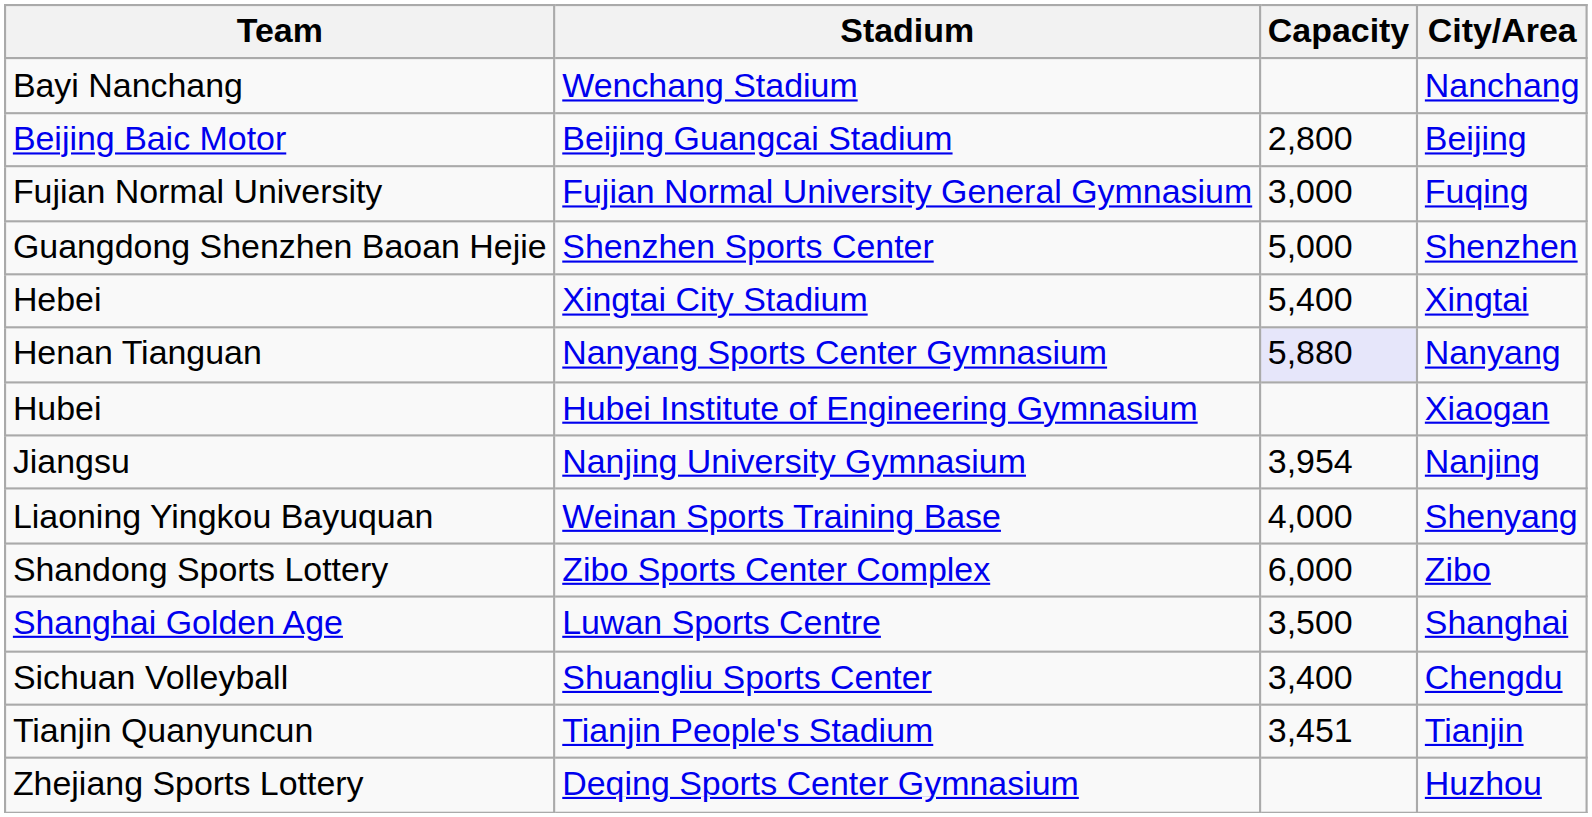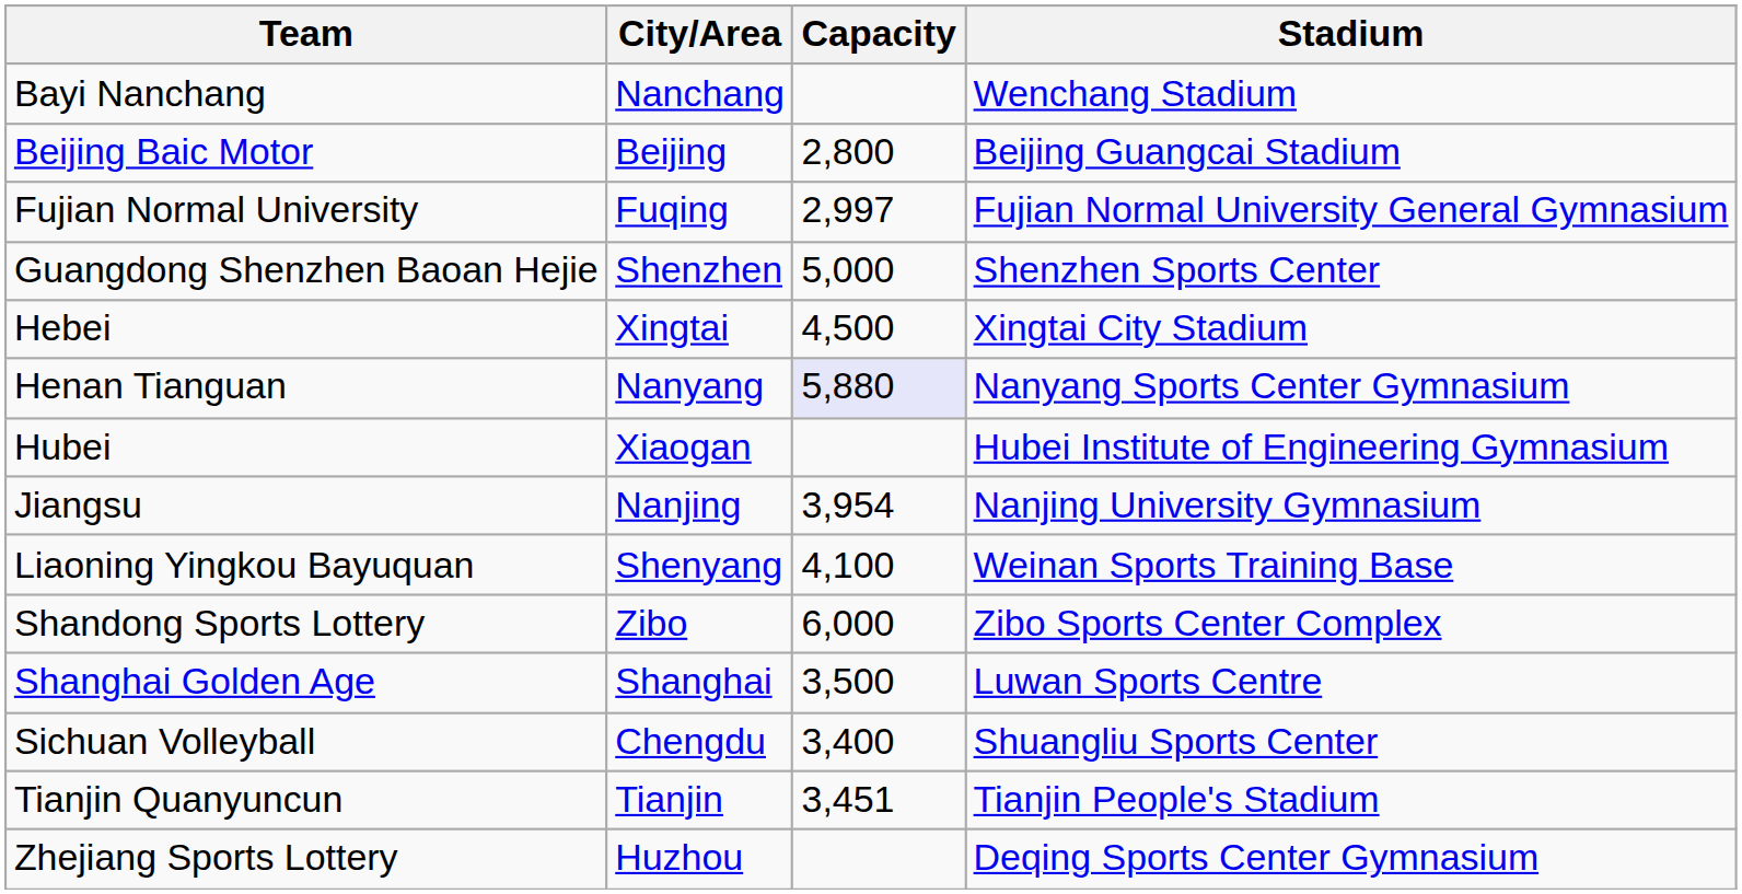 <table class="wikitable sortable">
 <tr>
 <th>Team</th>
+<th>City/Area</th>
+<th>Capacity</th>
 <th>Stadium</th>
-<th>Capacity</th>
-<th>City/Area</th>
 </tr>
 <tr>
 <td>Bayi Nanchang</td>
+<td><a href='#'>Nanchang</a></td>
+<td></td>
 <td><a href='#'>Wenchang Stadium</a></td>
-<td></td>
-<td><a href='#'>Nanchang</a></td>
 </tr>
 <tr>
 <td><a href='#'>Beijing Baic Motor</a></td>
+<td><a href='#'>Beijing</a></td>
+<td>2,800</td>
 <td><a href='#'>Beijing Guangcai Stadium</a></td>
-<td>2,800</td>
-<td><a href='#'>Beijing</a></td>
 </tr>
 <tr>
 <td>Fujian Normal University</td>
+<td><a href='#'>Fuqing</a></td>
+<td>2,997</td>
 <td><a href='#'>Fujian Normal University General Gymnasium</a></td>
-<td>3,000</td>
-<td><a href='#'>Fuqing</a></td>
 </tr>
 <tr>
 <td>Guangdong Shenzhen Baoan Hejie</td>
+<td><a href='#'>Shenzhen</a></td>
+<td>5,000</td>
 <td><a href='#'>Shenzhen Sports Center</a></td>
-<td>5,000</td>
-<td><a href='#'>Shenzhen</a></td>
 </tr>
 <tr>
 <td>Hebei</td>
+<td><a href='#'>Xingtai</a></td>
+<td>4,500</td>
 <td><a href='#'>Xingtai City Stadium</a></td>
-<td>5,400</td>
-<td><a href='#'>Xingtai</a></td>
 </tr>
 <tr>
 <td>Henan Tianguan</td>
+<td><a href='#'>Nanyang</a></td>
+<td style="background: lavender;">5,880</td>
 <td><a href='#'>Nanyang Sports Center Gymnasium</a></td>
-<td style="background: lavender;">5,880</td>
-<td><a href='#'>Nanyang</a></td>
 </tr>
 <tr>
 <td>Hubei</td>
+<td><a href='#'>Xiaogan</a></td>
+<td></td>
 <td><a href='#'>Hubei Institute of Engineering Gymnasium</a></td>
-<td></td>
-<td><a href='#'>Xiaogan</a></td>
 </tr>
 <tr>
 <td>Jiangsu</td>
+<td><a href='#'>Nanjing</a></td>
+<td>3,954</td>
 <td><a href='#'>Nanjing University Gymnasium</a></td>
-<td>3,954</td>
-<td><a href='#'>Nanjing</a></td>
 </tr>
 <tr>
 <td>Liaoning Yingkou Bayuquan</td>
+<td><a href='#'>Shenyang</a></td>
+<td>4,100</td>
 <td><a href='#'>Weinan Sports Training Base</a></td>
-<td>4,000</td>
-<td><a href='#'>Shenyang</a></td>
 </tr>
 <tr>
 <td>Shandong Sports Lottery</td>
+<td><a href='#'>Zibo</a></td>
+<td>6,000</td>
 <td><a href='#'>Zibo Sports Center Complex</a></td>
-<td>6,000</td>
-<td><a href='#'>Zibo</a></td>
 </tr>
 <tr>
 <td><a href='#'>Shanghai Golden Age</a></td>
+<td><a href='#'>Shanghai</a></td>
+<td>3,500</td>
 <td><a href='#'>Luwan Sports Centre</a></td>
-<td>3,500</td>
-<td><a href='#'>Shanghai</a></td>
 </tr>
 <tr>
 <td>Sichuan Volleyball</td>
+<td><a href='#'>Chengdu</a></td>
+<td>3,400</td>
 <td><a href='#'>Shuangliu Sports Center</a></td>
-<td>3,400</td>
-<td><a href='#'>Chengdu</a></td>
 </tr>
 <tr>
 <td>Tianjin Quanyuncun</td>
+<td><a href='#'>Tianjin</a></td>
+<td>3,451</td>
 <td><a href='#'>Tianjin People's Stadium</a></td>
-<td>3,451</td>
-<td><a href='#'>Tianjin</a></td>
 </tr>
 <tr>
 <td>Zhejiang Sports Lottery</td>
+<td><a href='#'>Huzhou</a></td>
+<td></td>
 <td><a href='#'>Deqing Sports Center Gymnasium</a></td>
-<td></td>
-<td><a href='#'>Huzhou</a></td>
 </tr>
 </table>
